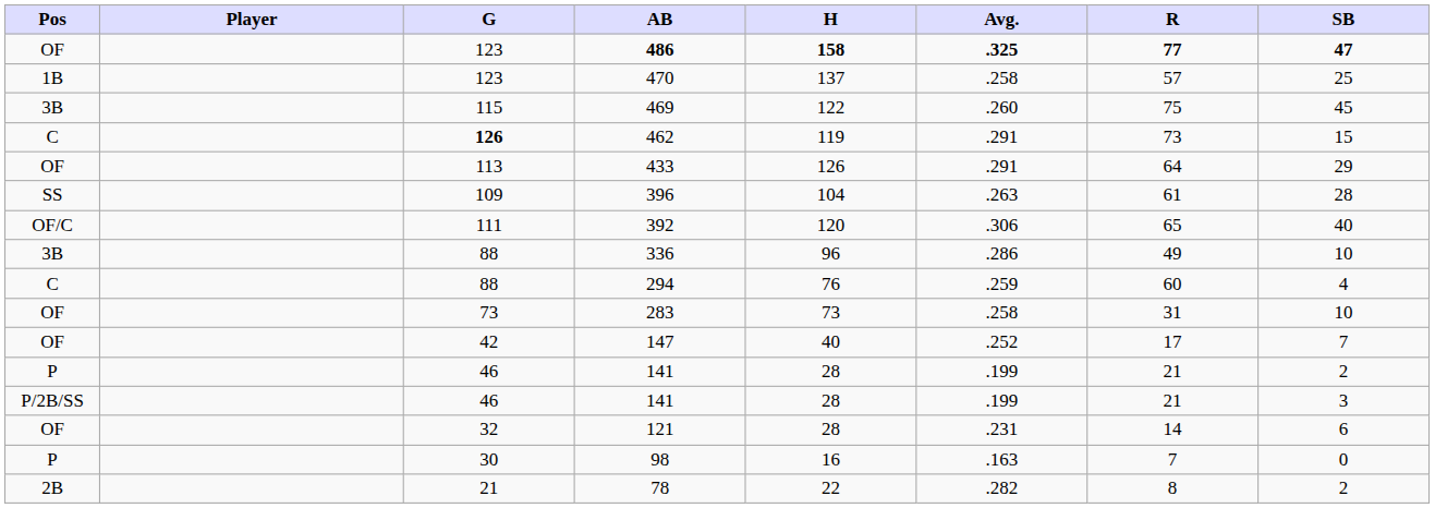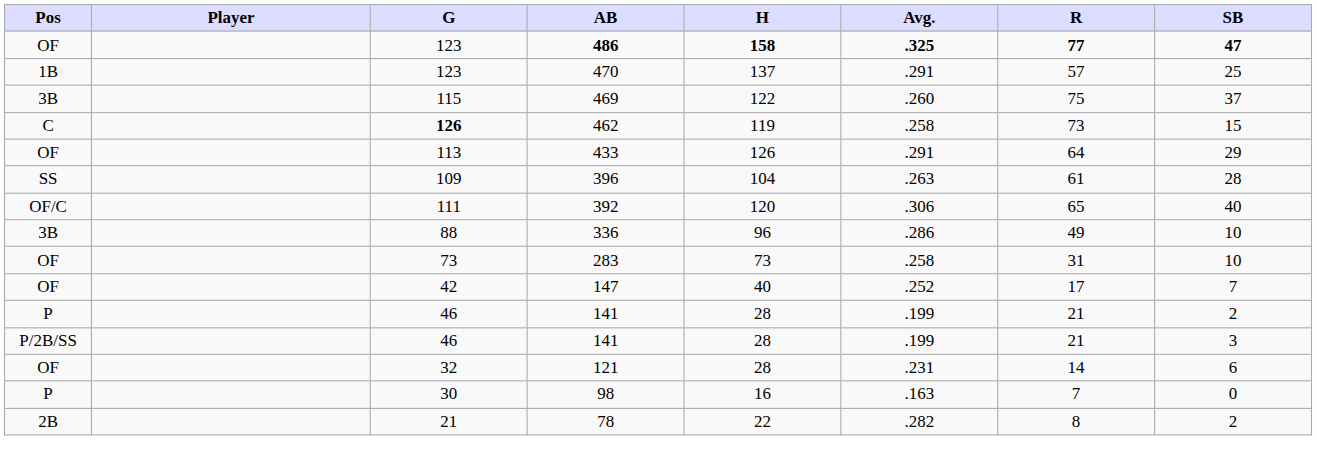 <table class="wikitable sortable">
 <tr>
 <th style="background:#ddf; width:5%;">Pos</th>
 <th style="background:#ddf; width:16%;">Player</th>
 <th style="background:#ddf; width:9%;">G</th>
 <th style="background:#ddf; width:9%;">AB</th>
 <th style="background:#ddf; width:9%;">H</th>
 <th style="background:#ddf; width:9%;">Avg.</th>
 <th style="background:#ddf; width:9%;">R</th>
 <th style="background:#ddf; width:9%;">SB</th>
 </tr>
 <tr style="text-align:center;">
 <td>OF</td>
 <td></td>
 <td>123</td>
 <td><strong>486</strong></td>
 <td><strong>158</strong></td>
 <td><strong>.325</strong></td>
 <td><strong>77</strong></td>
 <td><strong>47</strong></td>
 </tr>
 <tr style="text-align:center;">
 <td>1B</td>
 <td></td>
 <td>123</td>
 <td>470</td>
 <td>137</td>
-<td>.258</td>
+<td>.291</td>
 <td>57</td>
 <td>25</td>
 </tr>
 <tr style="text-align:center;">
 <td>3B</td>
 <td></td>
 <td>115</td>
 <td>469</td>
 <td>122</td>
 <td>.260</td>
 <td>75</td>
-<td>45</td>
+<td>37</td>
 </tr>
 <tr style="text-align:center;">
 <td>C</td>
 <td></td>
 <td><strong>126</strong></td>
 <td>462</td>
 <td>119</td>
-<td>.291</td>
+<td>.258</td>
 <td>73</td>
 <td>15</td>
 </tr>
 <tr style="text-align:center;">
 <td>OF</td>
 <td></td>
 <td>113</td>
 <td>433</td>
 <td>126</td>
 <td>.291</td>
 <td>64</td>
 <td>29</td>
 </tr>
 <tr style="text-align:center;">
 <td>SS</td>
 <td></td>
 <td>109</td>
 <td>396</td>
 <td>104</td>
 <td>.263</td>
 <td>61</td>
 <td>28</td>
 </tr>
 <tr style="text-align:center;">
 <td>OF/C</td>
 <td></td>
 <td>111</td>
 <td>392</td>
 <td>120</td>
 <td>.306</td>
 <td>65</td>
 <td>40</td>
 </tr>
 <tr style="text-align:center;">
 <td>3B</td>
 <td></td>
 <td>88</td>
 <td>336</td>
 <td>96</td>
 <td>.286</td>
 <td>49</td>
 <td>10</td>
-</tr>
-<tr style="text-align:center;">
-<td>C</td>
-<td></td>
-<td>88</td>
-<td>294</td>
-<td>76</td>
-<td>.259</td>
-<td>60</td>
-<td>4</td>
 </tr>
 <tr style="text-align:center;">
 <td>OF</td>
 <td></td>
 <td>73</td>
 <td>283</td>
 <td>73</td>
 <td>.258</td>
 <td>31</td>
 <td>10</td>
 </tr>
 <tr style="text-align:center;">
 <td>OF</td>
 <td></td>
 <td>42</td>
 <td>147</td>
 <td>40</td>
 <td>.252</td>
 <td>17</td>
 <td>7</td>
 </tr>
 <tr style="text-align:center;">
 <td>P</td>
 <td></td>
 <td>46</td>
 <td>141</td>
 <td>28</td>
 <td>.199</td>
 <td>21</td>
 <td>2</td>
 </tr>
 <tr style="text-align:center;">
 <td>P/2B/SS</td>
 <td></td>
 <td>46</td>
 <td>141</td>
 <td>28</td>
 <td>.199</td>
 <td>21</td>
 <td>3</td>
 </tr>
 <tr style="text-align:center;">
 <td>OF</td>
 <td></td>
 <td>32</td>
 <td>121</td>
 <td>28</td>
 <td>.231</td>
 <td>14</td>
 <td>6</td>
 </tr>
 <tr style="text-align:center;">
 <td>P</td>
 <td></td>
 <td>30</td>
 <td>98</td>
 <td>16</td>
 <td>.163</td>
 <td>7</td>
 <td>0</td>
 </tr>
 <tr style="text-align:center;">
 <td>2B</td>
 <td></td>
 <td>21</td>
 <td>78</td>
 <td>22</td>
 <td>.282</td>
 <td>8</td>
 <td>2</td>
 </tr>
 </table>
